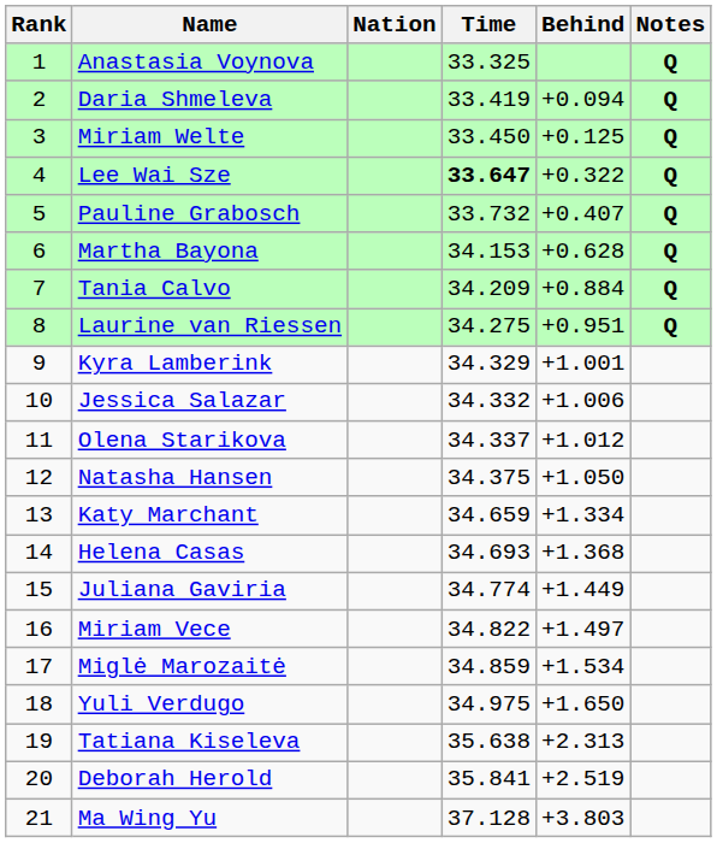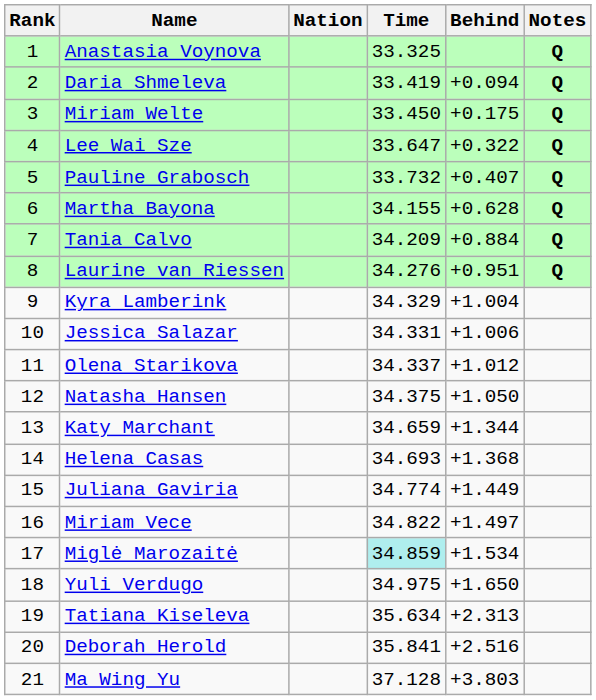 <table class="wikitable sortable" style="text-align:center">
 <tr>
 <th>Rank</th>
 <th>Name</th>
 <th>Nation</th>
 <th>Time</th>
 <th>Behind</th>
 <th>Notes</th>
 </tr>
 <tr bgcolor=bbffbb>
 <td>1</td>
 <td align=left><a href='#'>Anastasia Voynova</a></td>
 <td align=left></td>
 <td>33.325</td>
 <td></td>
 <td><strong>Q</strong></td>
 </tr>
 <tr bgcolor=bbffbb>
 <td>2</td>
 <td align=left><a href='#'>Daria Shmeleva</a></td>
 <td align=left></td>
 <td>33.419</td>
 <td>+0.094</td>
 <td><strong>Q</strong></td>
 </tr>
 <tr bgcolor=bbffbb>
 <td>3</td>
 <td align=left><a href='#'>Miriam Welte</a></td>
 <td align=left></td>
 <td>33.450</td>
-<td>+0.125</td>
+<td>+0.175</td>
 <td><strong>Q</strong></td>
 </tr>
 <tr bgcolor=bbffbb>
 <td>4</td>
 <td align=left><a href='#'>Lee Wai Sze</a></td>
 <td align=left></td>
-<td><strong>33.647</strong></td>
+<td>33.647</td>
 <td>+0.322</td>
 <td><strong>Q</strong></td>
 </tr>
 <tr bgcolor=bbffbb>
 <td>5</td>
 <td align=left><a href='#'>Pauline Grabosch</a></td>
 <td align=left></td>
 <td>33.732</td>
 <td>+0.407</td>
 <td><strong>Q</strong></td>
 </tr>
 <tr bgcolor=bbffbb>
 <td>6</td>
 <td align=left><a href='#'>Martha Bayona</a></td>
 <td align=left></td>
-<td>34.153</td>
+<td>34.155</td>
 <td>+0.628</td>
 <td><strong>Q</strong></td>
 </tr>
 <tr bgcolor=bbffbb>
 <td>7</td>
 <td align=left><a href='#'>Tania Calvo</a></td>
 <td align=left></td>
 <td>34.209</td>
 <td>+0.884</td>
 <td><strong>Q</strong></td>
 </tr>
 <tr bgcolor=bbffbb>
 <td>8</td>
 <td align=left><a href='#'>Laurine van Riessen</a></td>
 <td align=left></td>
-<td>34.275</td>
+<td>34.276</td>
 <td>+0.951</td>
 <td><strong>Q</strong></td>
 </tr>
 <tr>
 <td>9</td>
 <td align=left><a href='#'>Kyra Lamberink</a></td>
 <td align=left></td>
 <td>34.329</td>
-<td>+1.001</td>
+<td>+1.004</td>
 <td></td>
 </tr>
 <tr>
 <td>10</td>
 <td align=left><a href='#'>Jessica Salazar</a></td>
 <td align=left></td>
-<td>34.332</td>
+<td>34.331</td>
 <td>+1.006</td>
 <td></td>
 </tr>
 <tr>
 <td>11</td>
 <td align=left><a href='#'>Olena Starikova</a></td>
 <td align=left></td>
 <td>34.337</td>
 <td>+1.012</td>
 <td></td>
 </tr>
 <tr>
 <td>12</td>
 <td align=left><a href='#'>Natasha Hansen</a></td>
 <td align=left></td>
 <td>34.375</td>
 <td>+1.050</td>
 <td></td>
 </tr>
 <tr>
 <td>13</td>
 <td align=left><a href='#'>Katy Marchant</a></td>
 <td align=left></td>
 <td>34.659</td>
-<td>+1.334</td>
+<td>+1.344</td>
 <td></td>
 </tr>
 <tr>
 <td>14</td>
 <td align=left><a href='#'>Helena Casas</a></td>
 <td align=left></td>
 <td>34.693</td>
 <td>+1.368</td>
 <td></td>
 </tr>
 <tr>
 <td>15</td>
 <td align=left><a href='#'>Juliana Gaviria</a></td>
 <td align=left></td>
 <td>34.774</td>
 <td>+1.449</td>
 <td></td>
 </tr>
 <tr>
 <td>16</td>
 <td align=left><a href='#'>Miriam Vece</a></td>
 <td align=left></td>
 <td>34.822</td>
 <td>+1.497</td>
 <td></td>
 </tr>
 <tr>
 <td>17</td>
 <td align=left><a href='#'>Miglė Marozaitė</a></td>
 <td align=left></td>
-<td>34.859</td>
+<td style="background: paleturquoise;">34.859</td>
 <td>+1.534</td>
 <td></td>
 </tr>
 <tr>
 <td>18</td>
 <td align=left><a href='#'>Yuli Verdugo</a></td>
 <td align=left></td>
 <td>34.975</td>
 <td>+1.650</td>
 <td></td>
 </tr>
 <tr>
 <td>19</td>
 <td align=left><a href='#'>Tatiana Kiseleva</a></td>
 <td align=left></td>
-<td>35.638</td>
+<td>35.634</td>
 <td>+2.313</td>
 <td></td>
 </tr>
 <tr>
 <td>20</td>
 <td align=left><a href='#'>Deborah Herold</a></td>
 <td align=left></td>
 <td>35.841</td>
-<td>+2.519</td>
+<td>+2.516</td>
 <td></td>
 </tr>
 <tr>
 <td>21</td>
 <td align=left><a href='#'>Ma Wing Yu</a></td>
 <td align=left></td>
 <td>37.128</td>
 <td>+3.803</td>
 <td></td>
 </tr>
 </table>
